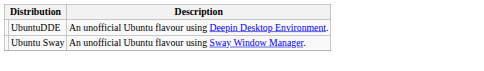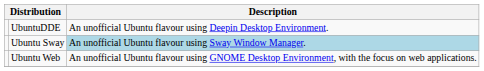 <table class="wikitable">
 <tr>
 <th colspan="2">Distribution</th>
 <th>Description</th>
 </tr>
 <tr>
 <td></td>
 <td>UbuntuDDE</td>
 <td>An unofficial Ubuntu flavour using <a href='#'>Deepin Desktop Environment</a>.</td>
 </tr>
 <tr>
 <td></td>
 <td>Ubuntu Sway</td>
-<td>An unofficial Ubuntu flavour using <a href='#'>Sway Window Manager</a>.</td>
+<td style="background: lightblue;">An unofficial Ubuntu flavour using <a href='#'>Sway Window Manager</a>.</td>
+</tr>
+<tr>
+<td></td>
+<td>Ubuntu Web</td>
+<td>An unofficial Ubuntu flavour using <a href='#'>GNOME Desktop Environment</a>, with the focus on web applications.</td>
 </tr>
 <tr>
 </tr>
 </table>
